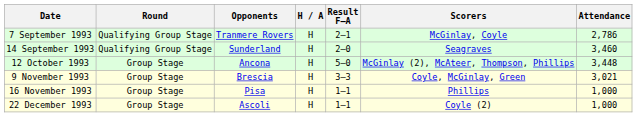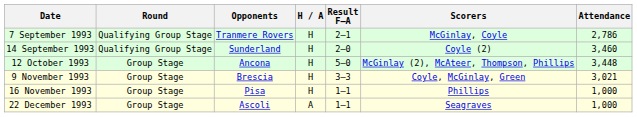 <table class="wikitable" style="text-align:center">
 <tr>
 <th>Date</th>
 <th>Round</th>
 <th>Opponents</th>
 <th>H / A</th>
 <th>Result<br>F–A</th>
 <th>Scorers</th>
 <th>Attendance</th>
 </tr>
 <tr bgcolor="#ddffdd">
 <td>7 September 1993</td>
 <td>Qualifying Group Stage</td>
 <td><a href='#'>Tranmere Rovers</a></td>
 <td>H</td>
 <td>2–1</td>
 <td><a href='#'>McGinlay</a>, <a href='#'>Coyle</a></td>
 <td>2,786</td>
 </tr>
 <tr bgcolor="#ddffdd">
 <td>14 September 1993</td>
 <td>Qualifying Group Stage</td>
 <td><a href='#'>Sunderland</a></td>
 <td>H</td>
 <td>2–0</td>
-<td><a href='#'>Seagraves</a></td>
+<td><a href='#'>Coyle</a> (2)</td>
 <td>3,460</td>
 </tr>
 <tr bgcolor="#ddffdd">
 <td>12 October 1993</td>
 <td>Group Stage</td>
 <td><a href='#'>Ancona</a></td>
 <td>H</td>
 <td>5–0</td>
 <td><a href='#'>McGinlay</a> (2), <a href='#'>McAteer</a>, <a href='#'>Thompson</a>, <a href='#'>Phillips</a></td>
 <td>3,448</td>
 </tr>
 <tr bgcolor="#ffffdd">
 <td>9 November 1993</td>
 <td>Group Stage</td>
 <td><a href='#'>Brescia</a></td>
 <td>H</td>
 <td>3–3</td>
 <td><a href='#'>Coyle</a>, <a href='#'>McGinlay</a>, <a href='#'>Green</a></td>
 <td>3,021</td>
 </tr>
 <tr bgcolor="#ffffdd">
 <td>16 November 1993</td>
 <td>Group Stage</td>
 <td><a href='#'>Pisa</a></td>
 <td>H</td>
 <td>1–1</td>
 <td><a href='#'>Phillips</a></td>
 <td>1,000</td>
 </tr>
 <tr bgcolor="#ffffdd">
 <td>22 December 1993</td>
 <td>Group Stage</td>
 <td><a href='#'>Ascoli</a></td>
-<td>H</td>
+<td>A</td>
 <td>1–1</td>
-<td><a href='#'>Coyle</a> (2)</td>
+<td><a href='#'>Seagraves</a></td>
 <td>1,000</td>
 </tr>
 </table>
